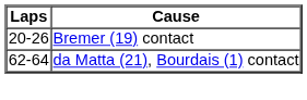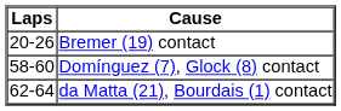 <table border=2 cellspacing=0>
 <tr>
 <th>Laps</th>
 <th>Cause</th>
 </tr>
 <tr>
 <td>20-26</td>
 <td><a href='#'>Bremer (19)</a> contact</td>
 </tr>
 <tr>
+<td>58-60</td>
+<td><a href='#'>Domínguez (7)</a>, <a href='#'>Glock (8)</a> contact</td>
+</tr>
+<tr>
 <td>62-64</td>
 <td><a href='#'>da Matta (21)</a>, <a href='#'>Bourdais (1)</a> contact</td>
 </tr>
 </table>
